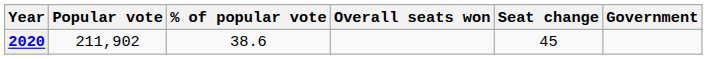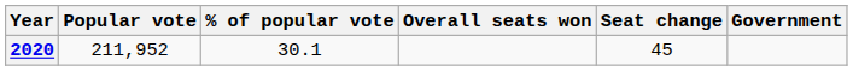 <table class="wikitable" style="text-align:center">
 <tr>
 <th>Year</th>
 <th>Popular vote</th>
 <th>% of popular vote</th>
 <th>Overall seats won</th>
 <th>Seat change</th>
 <th rowspan=1>Government</th>
 </tr>
 <tr>
 <th><a href='#'>2020</a></th>
-<td>211,902</td>
-<td>38.6</td>
+<td>211,952</td>
+<td>30.1</td>
 <td></td>
 <td> 45</td>
 <td></td>
 </tr>
 </table>
